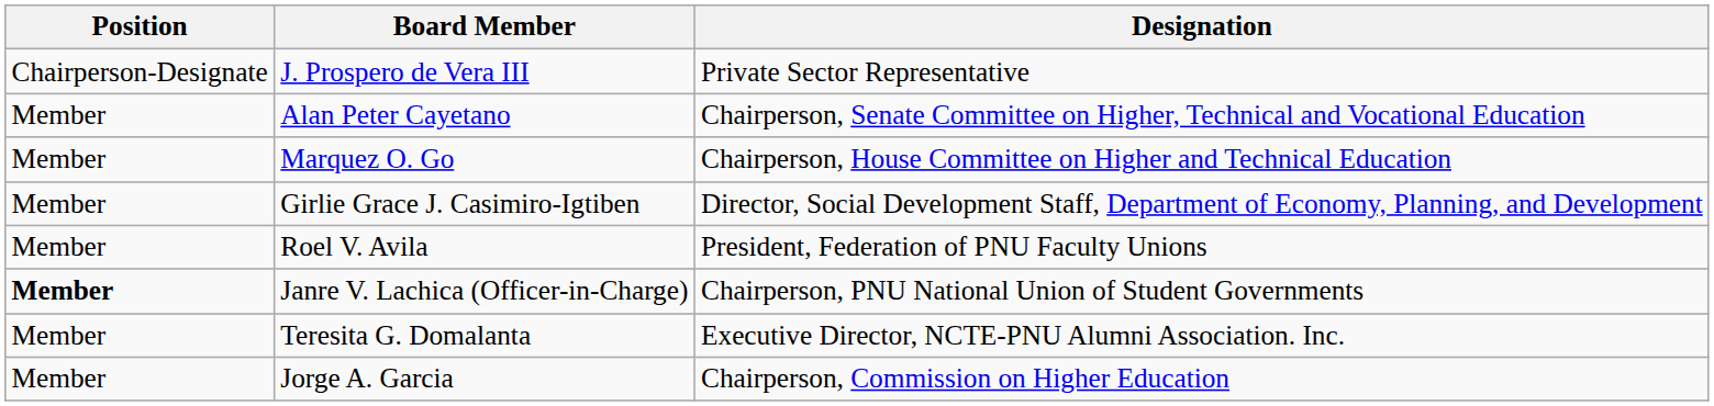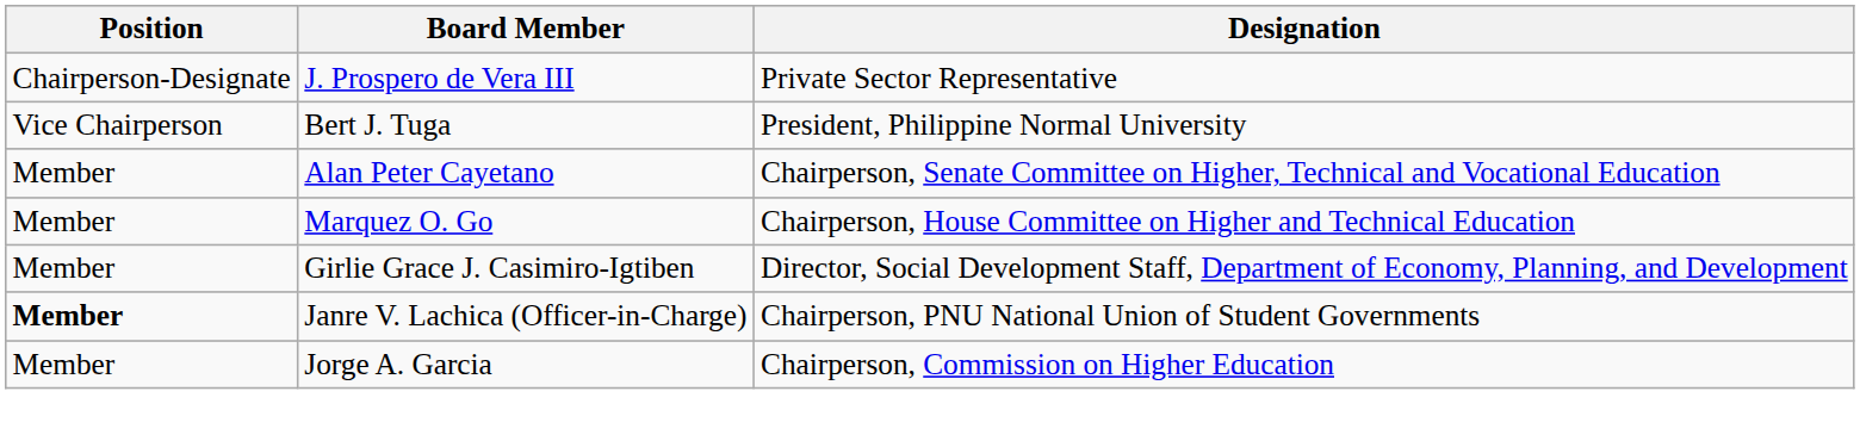 <table class="wikitable">
 <tr>
 <th scope="col">Position</th>
 <th scope="col">Board Member</th>
 <th scope="col">Designation</th>
 </tr>
 <tr>
 <td>Chairperson-Designate</td>
 <td><a href='#'>J. Prospero de Vera III</a></td>
 <td>Private Sector Representative</td>
+</tr>
+<tr>
+<td>Vice Chairperson</td>
+<td>Bert J. Tuga</td>
+<td>President, Philippine Normal University</td>
 </tr>
 <tr>
 <td>Member</td>
 <td><a href='#'>Alan Peter Cayetano</a></td>
 <td>Chairperson, <a href='#'>Senate Committee on Higher, Technical and Vocational Education</a></td>
 </tr>
 <tr>
 <td>Member</td>
 <td><a href='#'>Marquez O. Go</a></td>
 <td>Chairperson, <a href='#'>House Committee on Higher and Technical Education</a></td>
 </tr>
 <tr>
 <td>Member</td>
 <td>Girlie Grace J. Casimiro-Igtiben</td>
 <td>Director, Social Development Staff, <a href='#'>Department of Economy, Planning, and Development</a></td>
 </tr>
 <tr>
-<td>Member</td>
-<td>Roel V. Avila</td>
-<td>President, Federation of PNU Faculty Unions</td>
-</tr>
-<tr>
 <td><strong>Member</strong></td>
 <td>Janre V. Lachica (Officer-in-Charge)</td>
 <td>Chairperson, PNU National Union of Student Governments</td>
-</tr>
-<tr>
-<td>Member</td>
-<td>Teresita G. Domalanta</td>
-<td>Executive Director, NCTE-PNU Alumni Association. Inc.</td>
 </tr>
 <tr>
 <td>Member</td>
 <td>Jorge A. Garcia</td>
 <td>Chairperson, <a href='#'>Commission on Higher Education</a></td>
 </tr>
 </table>
